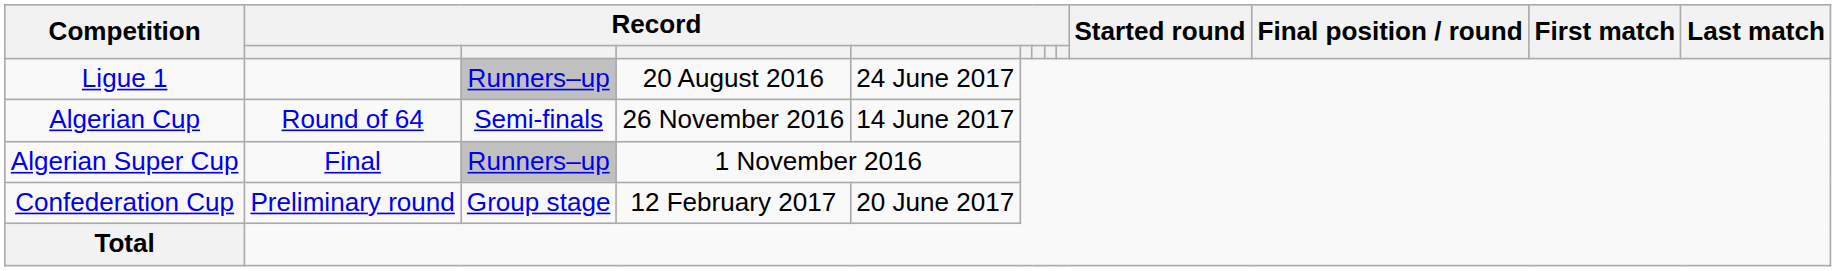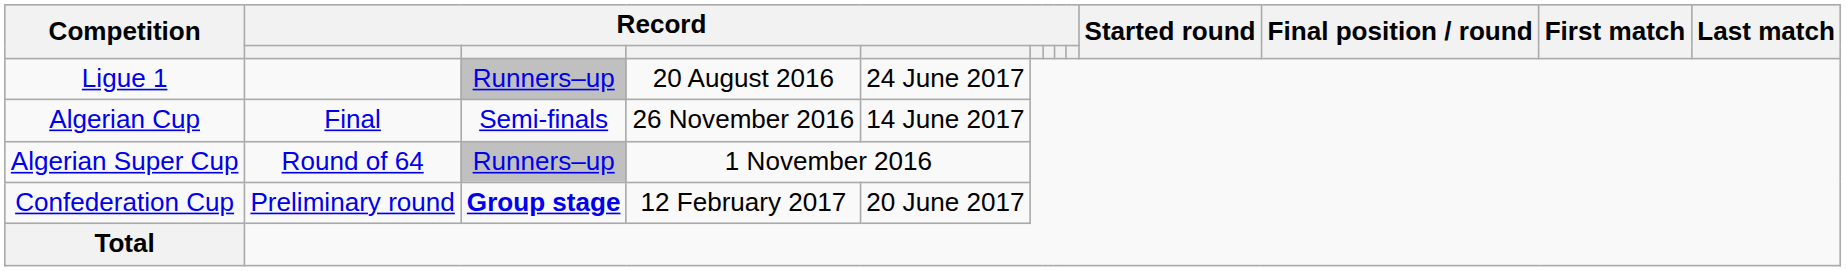 <table class="wikitable" style="text-align: center">
 <tr>
 <th rowspan=2>Competition</th>
 <th colspan=8>Record</th>
 <th rowspan=2>Started round</th>
 <th rowspan=2>Final position / round</th>
 <th rowspan=2>First match</th>
 <th rowspan=2>Last match</th>
 </tr>
 <tr>
 <th></th>
 <th></th>
 <th></th>
 <th></th>
 <th></th>
 <th></th>
 <th></th>
 <th></th>
 </tr>
 <tr>
 <td><a href='#'>Ligue 1</a><br></td>
 <td></td>
 <td style="background:silver;"><a href='#'>Runners–up</a></td>
 <td>20 August 2016</td>
 <td>24 June 2017</td>
 </tr>
 <tr>
 <td><a href='#'>Algerian Cup</a><br></td>
-<td><a href='#'>Round of 64</a></td>
+<td><a href='#'>Final</a></td>
 <td><a href='#'>Semi-finals</a></td>
 <td>26 November 2016</td>
 <td>14 June 2017</td>
 </tr>
 <tr>
 <td><a href='#'>Algerian Super Cup</a><br></td>
-<td><a href='#'>Final</a></td>
+<td><a href='#'>Round of 64</a></td>
 <td style="background:silver;"><a href='#'>Runners–up</a></td>
 <td colspan=2>1 November 2016</td>
 </tr>
 <tr>
 <td><a href='#'>Confederation Cup</a><br></td>
 <td><a href='#'>Preliminary round</a></td>
-<td><a href='#'>Group stage</a></td>
+<td><strong><a href='#'>Group stage</a></strong></td>
 <td>12 February 2017</td>
 <td>20 June 2017</td>
 </tr>
 <tr>
 <th>Total<br></th>
 </tr>
 </table>
